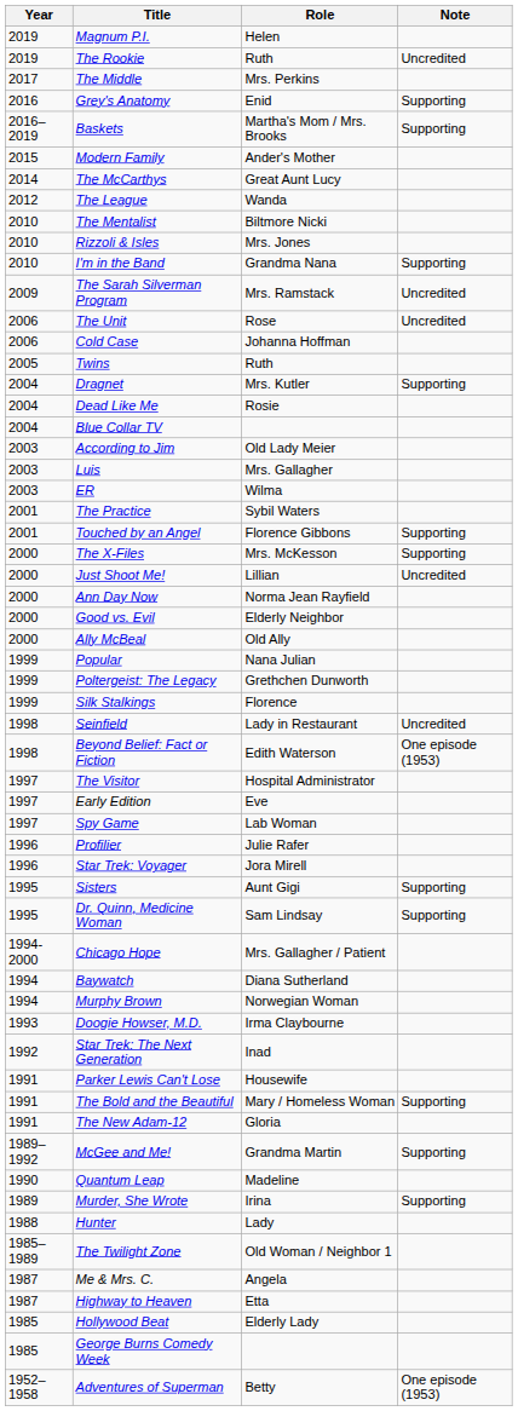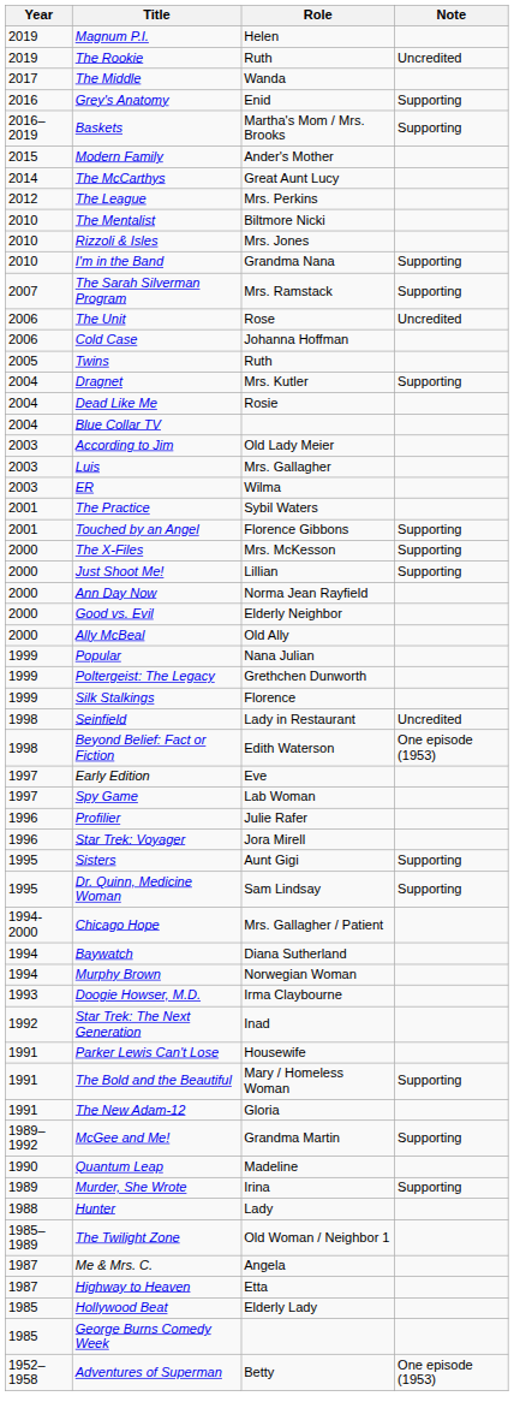 <table class="wikitable">
 <tr>
 <th>Year</th>
 <th>Title</th>
 <th>Role</th>
 <th>Note</th>
 </tr>
 <tr>
 <td>2019</td>
 <td><em><a href='#'>Magnum P.I.</a></em></td>
 <td>Helen</td>
 <td></td>
 </tr>
 <tr>
 <td>2019</td>
 <td><em><a href='#'>The Rookie</a></em></td>
 <td>Ruth</td>
 <td>Uncredited</td>
 </tr>
 <tr>
 <td>2017</td>
 <td><a href='#'><em>The Middle</em></a></td>
-<td>Mrs. Perkins</td>
+<td>Wanda</td>
 <td></td>
 </tr>
 <tr>
 <td>2016</td>
 <td><em><a href='#'>Grey's Anatomy</a></em></td>
 <td>Enid</td>
 <td>Supporting</td>
 </tr>
 <tr>
 <td>2016–2019</td>
 <td><em><a href='#'>Baskets</a></em></td>
 <td>Martha's Mom / Mrs. Brooks</td>
 <td>Supporting</td>
 </tr>
 <tr>
 <td>2015</td>
 <td><em><a href='#'>Modern Family</a></em></td>
 <td>Ander's Mother</td>
 <td></td>
 </tr>
 <tr>
 <td>2014</td>
 <td><em><a href='#'>The McCarthys</a></em></td>
 <td>Great Aunt Lucy</td>
 <td></td>
 </tr>
 <tr>
 <td>2012</td>
 <td><em><a href='#'>The League</a></em></td>
-<td>Wanda</td>
+<td>Mrs. Perkins</td>
 <td></td>
 </tr>
 <tr>
 <td>2010</td>
 <td><em><a href='#'>The Mentalist</a></em></td>
 <td>Biltmore Nicki</td>
 <td></td>
 </tr>
 <tr>
 <td>2010</td>
 <td><em><a href='#'>Rizzoli & Isles</a></em></td>
 <td>Mrs. Jones</td>
 <td></td>
 </tr>
 <tr>
 <td>2010</td>
 <td><em><a href='#'>I'm in the Band</a></em></td>
 <td>Grandma Nana</td>
 <td>Supporting</td>
 </tr>
 <tr>
-<td>2009</td>
+<td>2007</td>
 <td><em><a href='#'>The Sarah Silverman Program</a></em></td>
 <td>Mrs. Ramstack</td>
-<td>Uncredited</td>
+<td>Supporting</td>
 </tr>
 <tr>
 <td>2006</td>
 <td><em><a href='#'>The Unit</a></em></td>
 <td>Rose</td>
 <td>Uncredited</td>
 </tr>
 <tr>
 <td>2006</td>
 <td><em><a href='#'>Cold Case</a></em></td>
 <td>Johanna Hoffman</td>
 <td></td>
 </tr>
 <tr>
 <td>2005</td>
 <td><em><a href='#'>Twins</a></em></td>
 <td>Ruth</td>
 <td></td>
 </tr>
 <tr>
 <td>2004</td>
 <td><em><a href='#'>Dragnet</a></em></td>
 <td>Mrs. Kutler</td>
 <td>Supporting</td>
 </tr>
 <tr>
 <td>2004</td>
 <td><em><a href='#'>Dead Like Me</a></em></td>
 <td>Rosie</td>
 <td></td>
 </tr>
 <tr>
 <td>2004</td>
 <td><em><a href='#'>Blue Collar TV</a></em></td>
 <td></td>
 <td></td>
 </tr>
 <tr>
 <td>2003</td>
 <td><em><a href='#'>According to Jim</a></em></td>
 <td>Old Lady Meier</td>
 <td></td>
 </tr>
 <tr>
 <td>2003</td>
 <td><em><a href='#'>Luis</a></em></td>
 <td>Mrs. Gallagher</td>
 <td></td>
 </tr>
 <tr>
 <td>2003</td>
 <td><em><a href='#'>ER</a></em></td>
 <td>Wilma</td>
 <td></td>
 </tr>
 <tr>
 <td>2001</td>
 <td><em><a href='#'>The Practice</a></em></td>
 <td>Sybil Waters</td>
 <td></td>
 </tr>
 <tr>
 <td>2001</td>
 <td><em><a href='#'>Touched by an Angel</a></em></td>
 <td>Florence Gibbons</td>
 <td>Supporting</td>
 </tr>
 <tr>
 <td>2000</td>
 <td><em><a href='#'>The X-Files</a></em></td>
 <td>Mrs. McKesson</td>
 <td>Supporting</td>
 </tr>
 <tr>
 <td>2000</td>
 <td><em><a href='#'>Just Shoot Me!</a></em></td>
 <td>Lillian</td>
-<td>Uncredited</td>
+<td>Supporting</td>
 </tr>
 <tr>
 <td>2000</td>
 <td><a href='#'><em>Ann Day Now</em></a></td>
 <td>Norma Jean Rayfield</td>
 <td></td>
 </tr>
 <tr>
 <td>2000</td>
 <td><em><a href='#'>Good vs. Evil</a></em></td>
 <td>Elderly Neighbor</td>
 <td></td>
 </tr>
 <tr>
 <td>2000</td>
 <td><em><a href='#'>Ally McBeal</a></em></td>
 <td>Old Ally</td>
 <td></td>
 </tr>
 <tr>
 <td>1999</td>
 <td><em><a href='#'>Popular</a></em></td>
 <td>Nana Julian</td>
 <td></td>
 </tr>
 <tr>
 <td>1999</td>
 <td><em><a href='#'>Poltergeist: The Legacy</a></em></td>
 <td>Grethchen Dunworth</td>
 <td></td>
 </tr>
 <tr>
 <td>1999</td>
 <td><em><a href='#'>Silk Stalkings</a></em></td>
 <td>Florence</td>
 <td></td>
 </tr>
 <tr>
 <td>1998</td>
 <td><em><a href='#'>Seinfield</a></em></td>
 <td>Lady in Restaurant</td>
 <td>Uncredited</td>
 </tr>
 <tr>
 <td>1998</td>
 <td><em><a href='#'>Beyond Belief: Fact or Fiction</a></em></td>
 <td>Edith Waterson</td>
 <td>One episode (1953)</td>
-</tr>
-<tr>
-<td>1997</td>
-<td><em><a href='#'>The Visitor</a></em></td>
-<td>Hospital Administrator</td>
-<td></td>
 </tr>
 <tr>
 <td>1997</td>
 <td><em>Early Edition</em></td>
 <td>Eve</td>
 <td></td>
 </tr>
 <tr>
 <td>1997</td>
 <td><em><a href='#'>Spy Game</a></em></td>
 <td>Lab Woman</td>
 <td></td>
 </tr>
 <tr>
 <td>1996</td>
 <td><em><a href='#'>Profilier</a></em></td>
 <td>Julie Rafer</td>
 <td></td>
 </tr>
 <tr>
 <td>1996</td>
 <td><em><a href='#'>Star Trek: Voyager</a></em></td>
 <td>Jora Mirell</td>
 <td></td>
 </tr>
 <tr>
 <td>1995</td>
 <td><em><a href='#'>Sisters</a></em></td>
 <td>Aunt Gigi</td>
 <td>Supporting</td>
 </tr>
 <tr>
 <td>1995</td>
 <td><em><a href='#'>Dr. Quinn, Medicine Woman</a></em></td>
 <td>Sam Lindsay</td>
 <td>Supporting</td>
 </tr>
 <tr>
 <td>1994-2000</td>
 <td><em><a href='#'>Chicago Hope</a></em></td>
 <td>Mrs. Gallagher / Patient</td>
 </tr>
 <tr>
 <td>1994</td>
 <td><em><a href='#'>Baywatch</a></em></td>
 <td>Diana Sutherland</td>
 <td></td>
 </tr>
 <tr>
 <td>1994</td>
 <td><em><a href='#'>Murphy Brown</a></em></td>
 <td>Norwegian Woman</td>
 <td></td>
 </tr>
 <tr>
 <td>1993</td>
 <td><em><a href='#'>Doogie Howser, M.D.</a></em></td>
 <td>Irma Claybourne</td>
 <td></td>
 </tr>
 <tr>
 <td>1992</td>
 <td><em><a href='#'>Star Trek: The Next Generation</a></em></td>
 <td>Inad</td>
 <td></td>
 </tr>
 <tr>
 <td>1991</td>
 <td><em><a href='#'>Parker Lewis Can't Lose</a></em></td>
 <td>Housewife</td>
 <td></td>
 </tr>
 <tr>
 <td>1991</td>
 <td><em><a href='#'>The Bold and the Beautiful</a></em></td>
 <td>Mary / Homeless Woman</td>
 <td>Supporting</td>
 </tr>
 <tr>
 <td>1991</td>
 <td><em><a href='#'>The New Adam-12</a></em></td>
 <td>Gloria</td>
 <td></td>
 </tr>
 <tr>
 <td>1989–1992</td>
 <td><em><a href='#'>McGee and Me!</a></em></td>
 <td>Grandma Martin</td>
 <td>Supporting</td>
 </tr>
 <tr>
 <td>1990</td>
 <td><em><a href='#'>Quantum Leap</a></em></td>
 <td>Madeline</td>
 <td></td>
 </tr>
 <tr>
 <td>1989</td>
 <td><em><a href='#'>Murder, She Wrote</a></em></td>
 <td>Irina</td>
 <td>Supporting</td>
 </tr>
 <tr>
 <td>1988</td>
 <td><em><a href='#'>Hunter</a></em></td>
 <td>Lady</td>
 <td></td>
 </tr>
 <tr>
 <td>1985–1989</td>
 <td><em><a href='#'>The Twilight Zone</a></em></td>
 <td>Old Woman / Neighbor 1</td>
 <td></td>
 </tr>
 <tr>
 <td>1987</td>
 <td><em>Me & Mrs. C.</em></td>
 <td>Angela</td>
 <td></td>
 </tr>
 <tr>
 <td>1987</td>
 <td><em><a href='#'>Highway to Heaven</a></em></td>
 <td>Etta</td>
 <td></td>
 </tr>
 <tr>
 <td>1985</td>
 <td><em><a href='#'>Hollywood Beat</a></em></td>
 <td>Elderly Lady</td>
 <td></td>
 </tr>
 <tr>
 <td>1985</td>
 <td><em><a href='#'>George Burns Comedy Week</a></em></td>
 <td></td>
 <td></td>
 </tr>
 <tr>
 <td>1952–1958</td>
 <td><em><a href='#'>Adventures of Superman</a></em></td>
 <td>Betty</td>
 <td>One episode (1953)</td>
 </tr>
 </table>
